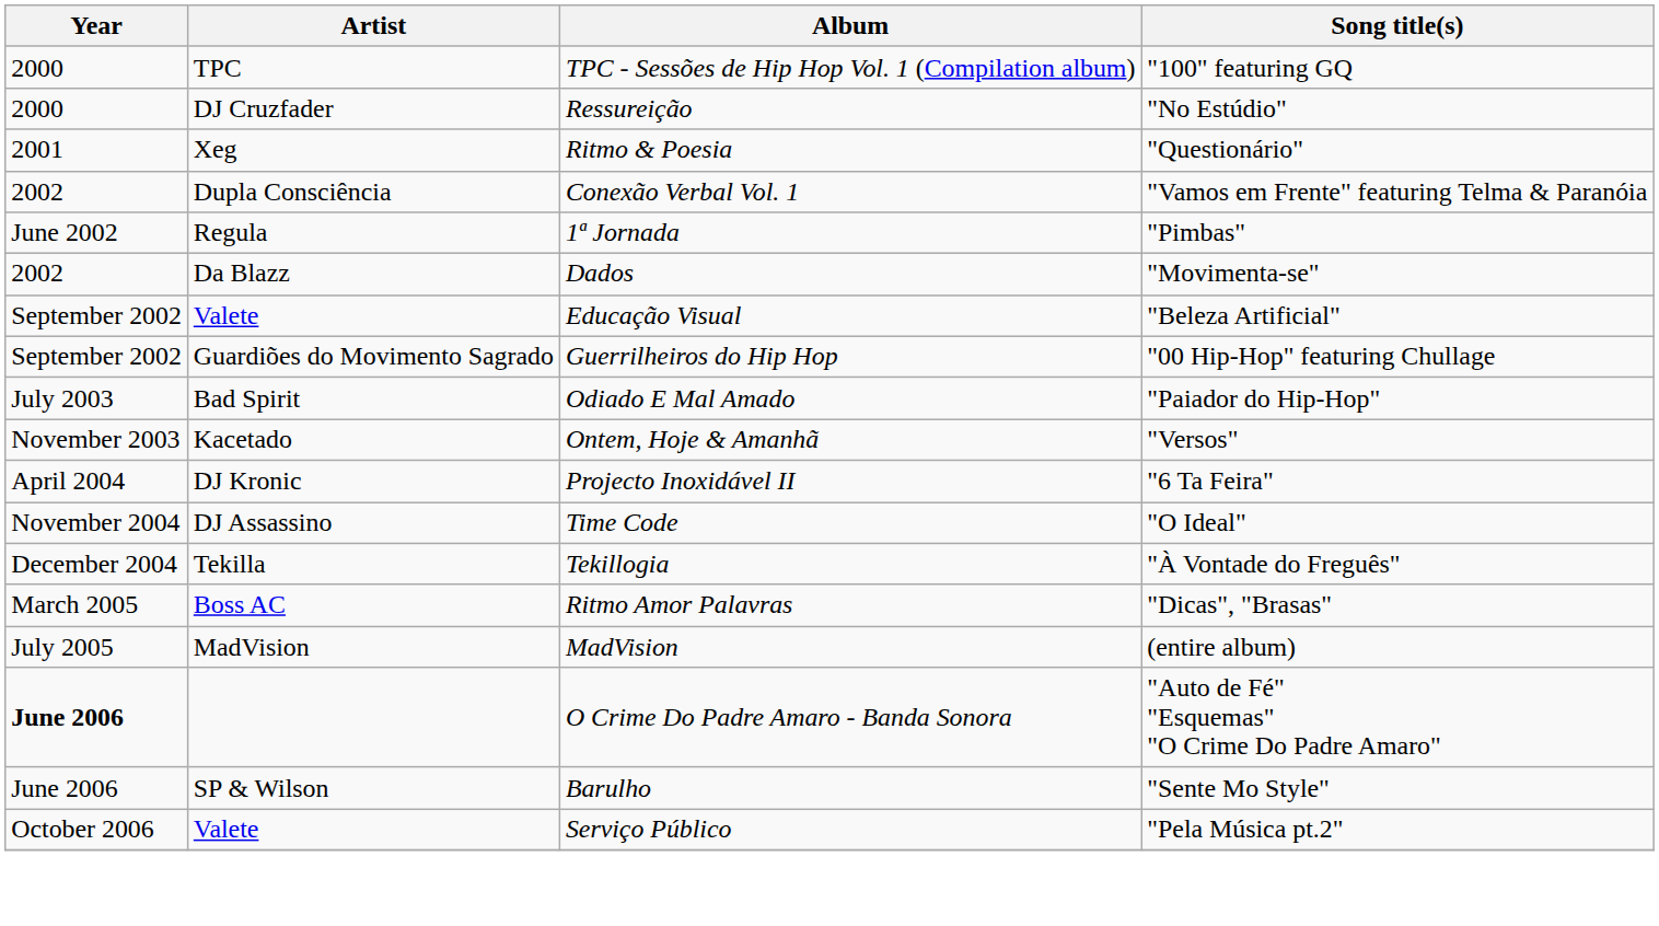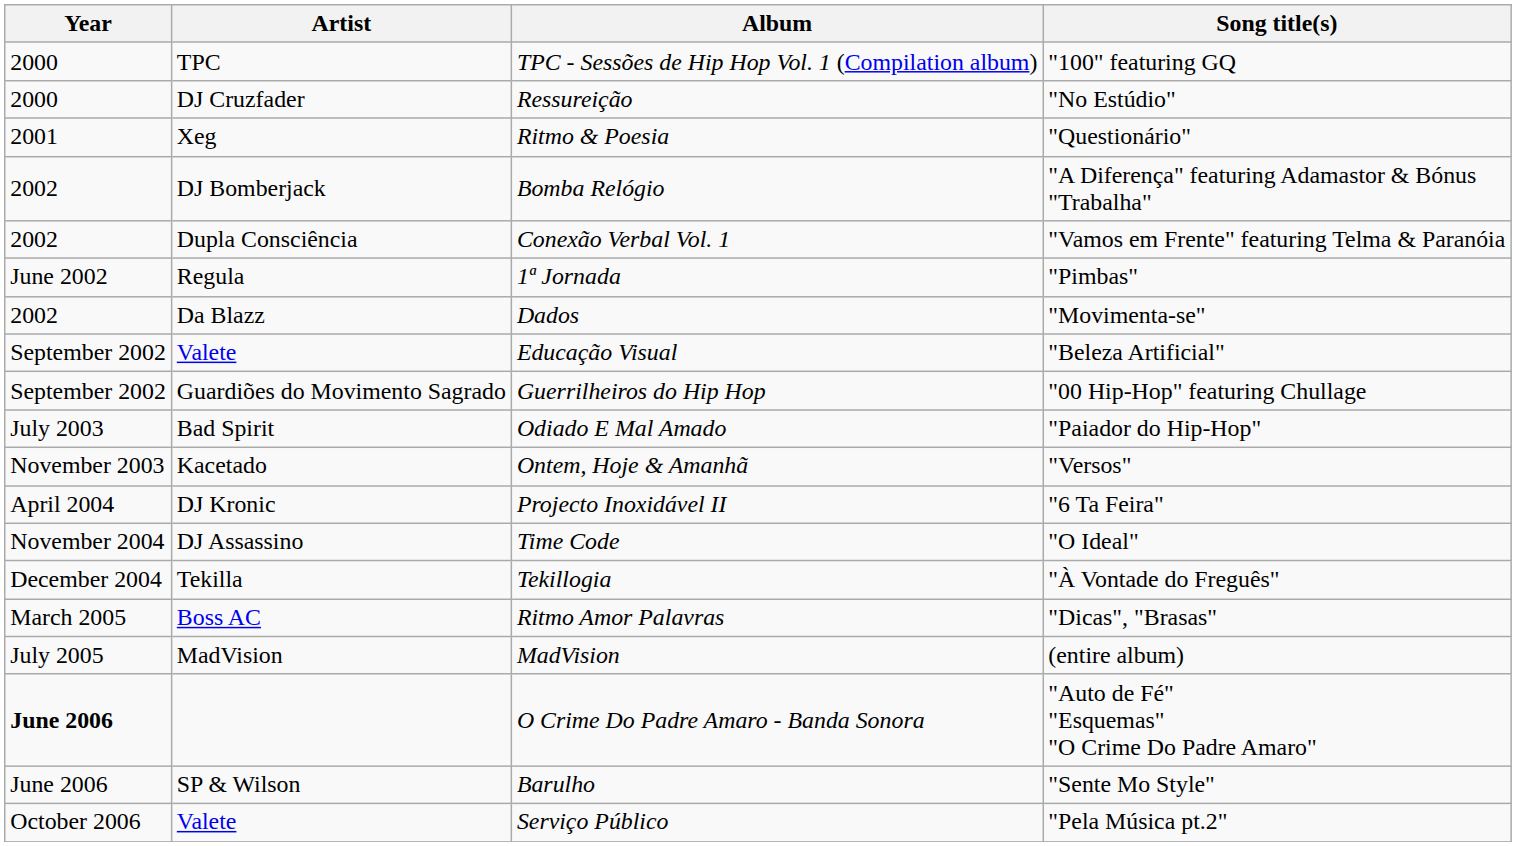 <table class="wikitable">
 <tr>
 <th>Year</th>
 <th>Artist</th>
 <th>Album</th>
 <th>Song title(s)</th>
 </tr>
 <tr>
 <td>2000</td>
 <td>TPC</td>
 <td><em>TPC - Sessões de Hip Hop Vol. 1</em> (<a href='#'>Compilation album</a>)</td>
 <td>"100" featuring GQ</td>
 </tr>
 <tr>
 <td>2000</td>
 <td>DJ Cruzfader</td>
 <td><em>Ressureição</em></td>
 <td>"No Estúdio"</td>
 </tr>
 <tr>
 <td>2001</td>
 <td>Xeg</td>
 <td><em>Ritmo & Poesia</em></td>
 <td>"Questionário"</td>
+</tr>
+<tr>
+<td>2002</td>
+<td>DJ Bomberjack</td>
+<td><em>Bomba Relógio</em></td>
+<td>"A Diferença" featuring Adamastor & Bónus<br>"Trabalha"</td>
 </tr>
 <tr>
 <td>2002</td>
 <td>Dupla Consciência</td>
 <td><em>Conexão Verbal Vol. 1</em></td>
 <td>"Vamos em Frente" featuring Telma & Paranóia</td>
 </tr>
 <tr>
 <td>June 2002</td>
 <td>Regula</td>
 <td><em>1ª Jornada</em></td>
 <td>"Pimbas"</td>
 </tr>
 <tr>
 <td>2002</td>
 <td>Da Blazz</td>
 <td><em>Dados</em></td>
 <td>"Movimenta-se"</td>
 </tr>
 <tr>
 <td>September 2002</td>
 <td><a href='#'>Valete</a></td>
 <td><em>Educação Visual</em></td>
 <td>"Beleza Artificial"</td>
 </tr>
 <tr>
 <td>September 2002</td>
 <td>Guardiões do Movimento Sagrado</td>
 <td><em>Guerrilheiros do Hip Hop</em></td>
 <td>"00 Hip-Hop" featuring Chullage</td>
 </tr>
 <tr>
 <td>July 2003</td>
 <td>Bad Spirit</td>
 <td><em>Odiado E Mal Amado</em></td>
 <td>"Paiador do Hip-Hop"</td>
 </tr>
 <tr>
 <td>November 2003</td>
 <td>Kacetado</td>
 <td><em>Ontem, Hoje & Amanhã</em></td>
 <td>"Versos"</td>
 </tr>
 <tr>
 <td>April 2004</td>
 <td>DJ Kronic</td>
 <td><em>Projecto Inoxidável II</em></td>
 <td>"6 Ta Feira"</td>
 </tr>
 <tr>
 <td>November 2004</td>
 <td>DJ Assassino</td>
 <td><em>Time Code</em></td>
 <td>"O Ideal"</td>
 </tr>
 <tr>
 <td>December 2004</td>
 <td>Tekilla</td>
 <td><em>Tekillogia</em></td>
 <td>"À Vontade do Freguês"</td>
 </tr>
 <tr>
 <td>March 2005</td>
 <td><a href='#'>Boss AC</a></td>
 <td><em>Ritmo Amor Palavras</em></td>
 <td>"Dicas", "Brasas"</td>
 </tr>
 <tr>
 <td>July 2005</td>
 <td>MadVision</td>
 <td><em>MadVision</em></td>
 <td>(entire album)</td>
 </tr>
 <tr>
 <td><strong>June 2006</strong></td>
 <td></td>
 <td><em>O Crime Do Padre Amaro - Banda Sonora</em></td>
 <td>"Auto de Fé"<br>"Esquemas"<br>"O Crime Do Padre Amaro"</td>
 </tr>
 <tr>
 <td>June 2006</td>
 <td>SP & Wilson</td>
 <td><em>Barulho</em></td>
 <td>"Sente Mo Style"</td>
 </tr>
 <tr>
 <td>October 2006</td>
 <td><a href='#'>Valete</a></td>
 <td><em>Serviço Público</em></td>
 <td>"Pela Música pt.2"</td>
 </tr>
 <tr>
 </tr>
 </table>
